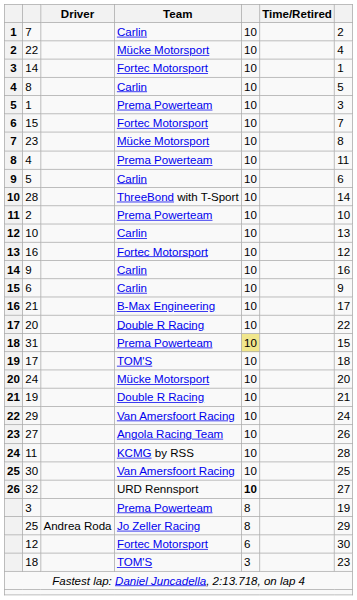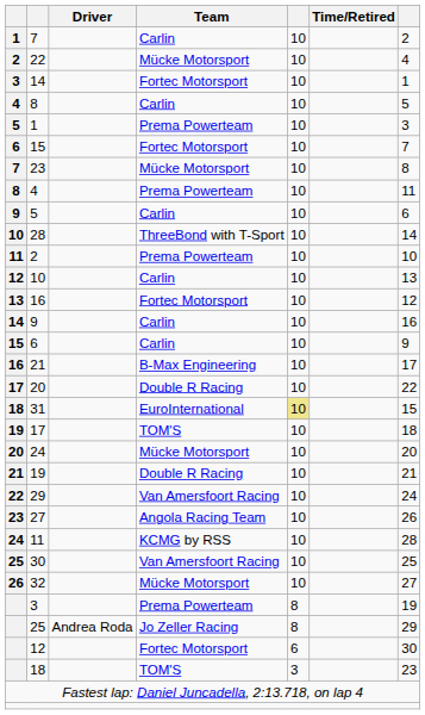 <table class="wikitable sortable" style="font-size: 95%;">
 <tr>
 <th scope="col"></th>
 <th scope="col"></th>
 <th scope="col">Driver</th>
 <th scope="col">Team</th>
 <th scope="col"></th>
 <th scope="col">Time/Retired</th>
 <th scope="col"></th>
 </tr>
 <tr>
 <th scope="row">1</th>
 <td>7</td>
 <td> </td>
 <td><a href='#'>Carlin</a></td>
 <td>10</td>
 <td></td>
 <td>2</td>
 </tr>
 <tr>
 <th scope="row">2</th>
 <td>22</td>
 <td> </td>
 <td><a href='#'>Mücke Motorsport</a></td>
 <td>10</td>
 <td></td>
 <td>4</td>
 </tr>
 <tr>
 <th scope="row">3</th>
 <td>14</td>
 <td> </td>
 <td><a href='#'>Fortec Motorsport</a></td>
 <td>10</td>
 <td></td>
 <td>1</td>
 </tr>
 <tr>
 <th scope="row">4</th>
 <td>8</td>
 <td> </td>
 <td><a href='#'>Carlin</a></td>
 <td>10</td>
 <td></td>
 <td>5</td>
 </tr>
 <tr>
 <th scope="row">5</th>
 <td>1</td>
 <td> </td>
 <td><a href='#'>Prema Powerteam</a></td>
 <td>10</td>
 <td></td>
 <td>3</td>
 </tr>
 <tr>
 <th scope="row">6</th>
 <td>15</td>
 <td> </td>
 <td><a href='#'>Fortec Motorsport</a></td>
 <td>10</td>
 <td></td>
 <td>7</td>
 </tr>
 <tr>
 <th scope="row">7</th>
 <td>23</td>
 <td> </td>
 <td><a href='#'>Mücke Motorsport</a></td>
 <td>10</td>
 <td></td>
 <td>8</td>
 </tr>
 <tr>
 <th scope="row">8</th>
 <td>4</td>
 <td> </td>
 <td><a href='#'>Prema Powerteam</a></td>
 <td>10</td>
 <td></td>
 <td>11</td>
 </tr>
 <tr>
 <th scope="row">9</th>
 <td>5</td>
 <td> </td>
 <td><a href='#'>Carlin</a></td>
 <td>10</td>
 <td></td>
 <td>6</td>
 </tr>
 <tr>
 <th scope="row">10</th>
 <td>28</td>
 <td> </td>
 <td><a href='#'>ThreeBond</a> with T-Sport</td>
 <td>10</td>
 <td></td>
 <td>14</td>
 </tr>
 <tr>
 <th scope="row">11</th>
 <td>2</td>
 <td> </td>
 <td><a href='#'>Prema Powerteam</a></td>
 <td>10</td>
 <td></td>
 <td>10</td>
 </tr>
 <tr>
 <th scope="row">12</th>
 <td>10</td>
 <td> </td>
 <td><a href='#'>Carlin</a></td>
 <td>10</td>
 <td></td>
 <td>13</td>
 </tr>
 <tr>
 <th scope="row">13</th>
 <td>16</td>
 <td> </td>
 <td><a href='#'>Fortec Motorsport</a></td>
 <td>10</td>
 <td></td>
 <td>12</td>
 </tr>
 <tr>
 <th scope="row">14</th>
 <td>9</td>
 <td> </td>
 <td><a href='#'>Carlin</a></td>
 <td>10</td>
 <td></td>
 <td>16</td>
 </tr>
 <tr>
 <th scope="row">15</th>
 <td>6</td>
 <td> </td>
 <td><a href='#'>Carlin</a></td>
 <td>10</td>
 <td></td>
 <td>9</td>
 </tr>
 <tr>
 <th scope="row">16</th>
 <td>21</td>
 <td> </td>
 <td><a href='#'>B-Max Engineering</a></td>
 <td>10</td>
 <td></td>
 <td>17</td>
 </tr>
 <tr>
 <th scope="row">17</th>
 <td>20</td>
 <td> </td>
 <td><a href='#'>Double R Racing</a></td>
 <td>10</td>
 <td></td>
 <td>22</td>
 </tr>
 <tr>
 <th scope="row">18</th>
 <td>31</td>
 <td> </td>
-<td><a href='#'>Prema Powerteam</a></td>
+<td><a href='#'>EuroInternational</a></td>
 <td style="background: khaki;">10</td>
 <td></td>
 <td>15</td>
 </tr>
 <tr>
 <th scope="row">19</th>
 <td>17</td>
 <td> </td>
 <td><a href='#'>TOM'S</a></td>
 <td>10</td>
 <td></td>
 <td>18</td>
 </tr>
 <tr>
 <th scope="row">20</th>
 <td>24</td>
 <td> </td>
 <td><a href='#'>Mücke Motorsport</a></td>
 <td>10</td>
 <td></td>
 <td>20</td>
 </tr>
 <tr>
 <th scope="row">21</th>
 <td>19</td>
 <td> </td>
 <td><a href='#'>Double R Racing</a></td>
 <td>10</td>
 <td></td>
 <td>21</td>
 </tr>
 <tr>
 <th scope="row">22</th>
 <td>29</td>
 <td> </td>
 <td><a href='#'>Van Amersfoort Racing</a></td>
 <td>10</td>
 <td></td>
 <td>24</td>
 </tr>
 <tr>
 <th scope="row">23</th>
 <td>27</td>
 <td> </td>
 <td><a href='#'>Angola Racing Team</a></td>
 <td>10</td>
 <td></td>
 <td>26</td>
 </tr>
 <tr>
 <th scope="row">24</th>
 <td>11</td>
 <td> </td>
 <td><a href='#'>KCMG</a> by RSS</td>
 <td>10</td>
 <td></td>
 <td>28</td>
 </tr>
 <tr>
 <th scope="row">25</th>
 <td>30</td>
 <td> </td>
 <td><a href='#'>Van Amersfoort Racing</a></td>
 <td>10</td>
 <td></td>
 <td>25</td>
 </tr>
 <tr>
 <th scope="row">26</th>
 <td>32</td>
 <td> </td>
-<td>URD Rennsport</td>
-<td><strong>10</strong></td>
+<td><a href='#'>Mücke Motorsport</a></td>
+<td>10</td>
 <td></td>
 <td>27</td>
 </tr>
 <tr>
 <th scope="row"></th>
 <td>3</td>
 <td> </td>
 <td><a href='#'>Prema Powerteam</a></td>
 <td>8</td>
 <td></td>
 <td>19</td>
 </tr>
 <tr>
 <th scope="row"></th>
 <td>25</td>
 <td> Andrea Roda</td>
 <td><a href='#'>Jo Zeller Racing</a></td>
 <td>8</td>
 <td></td>
 <td>29</td>
 </tr>
 <tr>
 <th scope="row"></th>
 <td>12</td>
 <td> </td>
 <td><a href='#'>Fortec Motorsport</a></td>
 <td>6</td>
 <td></td>
 <td>30</td>
 </tr>
 <tr>
 <th scope="row"></th>
 <td>18</td>
 <td> </td>
 <td><a href='#'>TOM'S</a></td>
 <td>3</td>
 <td></td>
 <td>23</td>
 </tr>
 <tr class="sortbottom">
 <td colspan=7 align=center><em>Fastest lap: <a href='#'>Daniel Juncadella</a>, 2:13.718,  on lap 4</em></td>
 </tr>
 <tr class="sortbottom">
 <td colspan=7></td>
 </tr>
 </table>
